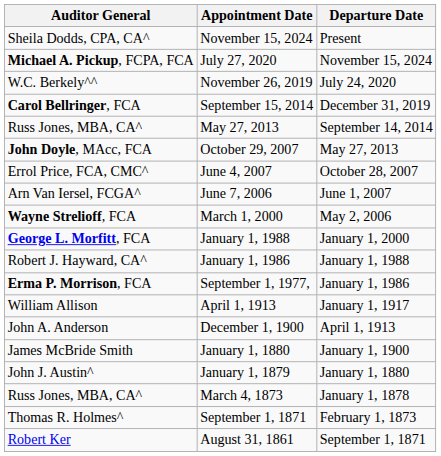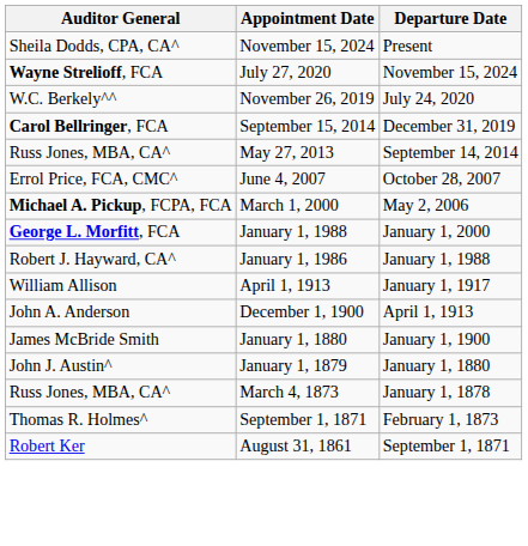 <table class="wikitable">
 <tr>
 <th>Auditor General</th>
 <th>Appointment Date</th>
 <th>Departure Date</th>
 </tr>
 <tr>
 <td>Sheila Dodds, CPA, CA^</td>
 <td>November 15, 2024</td>
 <td>Present</td>
 </tr>
 <tr>
-<td><strong>Michael A. Pickup</strong>, FCPA, FCA</td>
+<td><strong>Wayne Strelioff</strong>, FCA</td>
 <td>July 27, 2020</td>
 <td>November 15, 2024</td>
 </tr>
 <tr>
 <td>W.C. Berkely^^</td>
 <td>November 26, 2019</td>
 <td>July 24, 2020</td>
 </tr>
 <tr>
 <td><strong>Carol Bellringer</strong>, FCA</td>
 <td>September 15, 2014</td>
 <td>December 31, 2019</td>
 </tr>
 <tr>
 <td>Russ Jones, MBA, CA^</td>
 <td>May 27, 2013</td>
 <td>September 14, 2014</td>
 </tr>
 <tr>
-<td><strong>John Doyle</strong>, MAcc, FCA</td>
-<td>October 29, 2007</td>
-<td>May 27, 2013</td>
-</tr>
-<tr>
 <td>Errol Price, FCA, CMC^</td>
 <td>June 4, 2007</td>
 <td>October 28, 2007</td>
 </tr>
 <tr>
-<td>Arn Van Iersel, FCGA^</td>
-<td>June 7, 2006</td>
-<td>June 1, 2007</td>
-</tr>
-<tr>
-<td><strong>Wayne Strelioff</strong>, FCA</td>
+<td><strong>Michael A. Pickup</strong>, FCPA, FCA</td>
 <td>March 1, 2000</td>
 <td>May 2, 2006</td>
 </tr>
 <tr>
 <td><strong><a href='#'>George L. Morfitt</a></strong>, FCA</td>
 <td>January 1, 1988</td>
 <td>January 1, 2000</td>
 </tr>
 <tr>
 <td>Robert J. Hayward, CA^</td>
 <td>January 1, 1986</td>
 <td>January 1, 1988</td>
-</tr>
-<tr>
-<td><strong>Erma P. Morrison</strong>, FCA</td>
-<td>September 1, 1977,</td>
-<td>January 1, 1986</td>
 </tr>
 <tr>
 <td>William Allison</td>
 <td>April 1, 1913</td>
 <td>January 1, 1917</td>
 </tr>
 <tr>
 <td>John A. Anderson</td>
 <td>December 1, 1900</td>
 <td>April 1, 1913</td>
 </tr>
 <tr>
 <td>James McBride Smith</td>
 <td>January 1, 1880</td>
 <td>January 1, 1900</td>
 </tr>
 <tr>
 <td>John J. Austin^</td>
 <td>January 1, 1879</td>
 <td>January 1, 1880</td>
 </tr>
 <tr>
 <td>Russ Jones, MBA, CA^</td>
 <td>March 4, 1873</td>
 <td>January 1, 1878</td>
 </tr>
 <tr>
 <td>Thomas R. Holmes^</td>
 <td>September 1, 1871</td>
 <td>February 1, 1873</td>
 </tr>
 <tr>
 <td><a href='#'>Robert Ker</a></td>
 <td>August 31, 1861</td>
 <td>September 1, 1871</td>
 </tr>
 </table>
